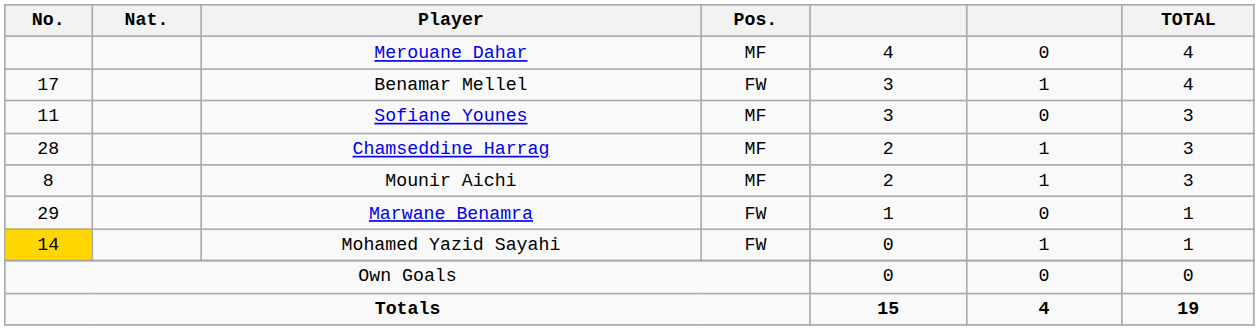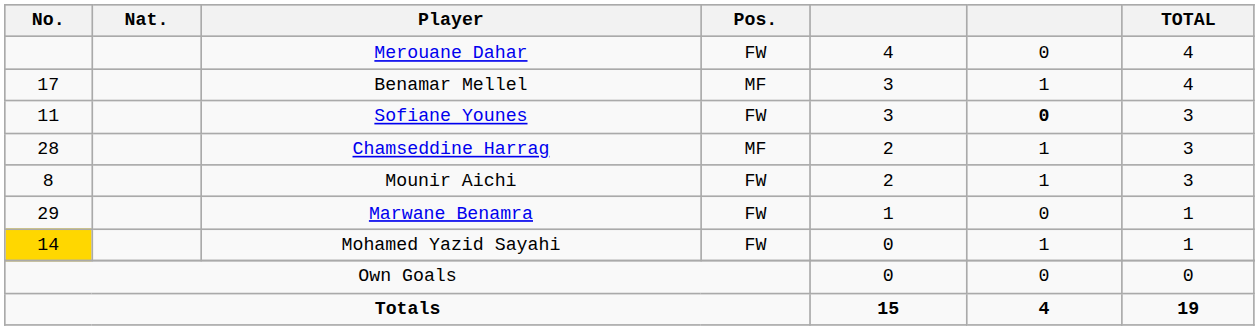 <table class="wikitable sortable alternance"  style="font-size:85%; text-align:center; line-height:14px; width:60%;">
 <tr>
 <th width=10>No.</th>
 <th width=10>Nat.</th>
 <th width=140>Player</th>
 <th width=10>Pos.</th>
 <th width=40></th>
 <th width=40></th>
 <th width=10>TOTAL</th>
 </tr>
 <tr>
 <td></td>
 <td></td>
 <td><a href='#'>Merouane Dahar</a></td>
-<td>MF</td>
+<td>FW</td>
 <td>4</td>
 <td>0</td>
 <td>4</td>
 </tr>
 <tr>
 <td>17</td>
 <td></td>
 <td>Benamar Mellel</td>
-<td>FW</td>
+<td>MF</td>
 <td>3</td>
 <td>1</td>
 <td>4</td>
 </tr>
 <tr>
 <td>11</td>
 <td></td>
 <td><a href='#'>Sofiane Younes</a></td>
-<td>MF</td>
+<td>FW</td>
 <td>3</td>
-<td>0</td>
+<td><strong>0</strong></td>
 <td>3</td>
 </tr>
 <tr>
 <td>28</td>
 <td></td>
 <td><a href='#'>Chamseddine Harrag</a></td>
 <td>MF</td>
 <td>2</td>
 <td>1</td>
 <td>3</td>
 </tr>
 <tr>
 <td>8</td>
 <td></td>
 <td>Mounir Aichi</td>
-<td>MF</td>
+<td>FW</td>
 <td>2</td>
 <td>1</td>
 <td>3</td>
 </tr>
 <tr>
 <td>29</td>
 <td></td>
 <td><a href='#'>Marwane Benamra</a></td>
 <td>FW</td>
 <td>1</td>
 <td>0</td>
 <td>1</td>
 </tr>
 <tr>
 <td style="background: gold;">14</td>
 <td></td>
 <td>Mohamed Yazid Sayahi</td>
 <td>FW</td>
 <td>0</td>
 <td>1</td>
 <td>1</td>
 </tr>
 <tr>
 </tr>
 <tr class="sortbottom">
 <td colspan="4">Own Goals</td>
 <td>0</td>
 <td>0</td>
 <td>0</td>
 </tr>
 <tr class="sortbottom">
 <td colspan="4"><strong>Totals</strong></td>
 <td><strong>15</strong></td>
 <td><strong>4</strong></td>
 <td><strong>19</strong></td>
 </tr>
 </table>
